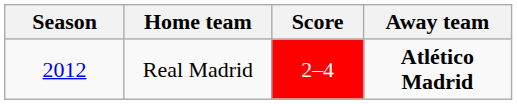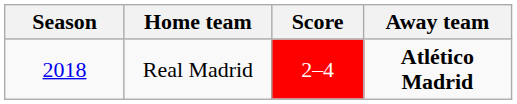 <table class="wikitable">
 <tr>
 <th width=80>Season</th>
 <th width=100>Home team</th>
 <th width=60>Score</th>
 <th width=100>Away team</th>
 </tr>
 <tr>
-<td align="center"><a href='#'>2012</a></td>
+<td align="center"><a href='#'>2018</a></td>
 <td align="center">Real Madrid</td>
 <td align="center" style="background:#FF0000; color:#fff">2–4</td>
 <td align="center"><strong>Atlético Madrid</strong></td>
 </tr>
 </table>
